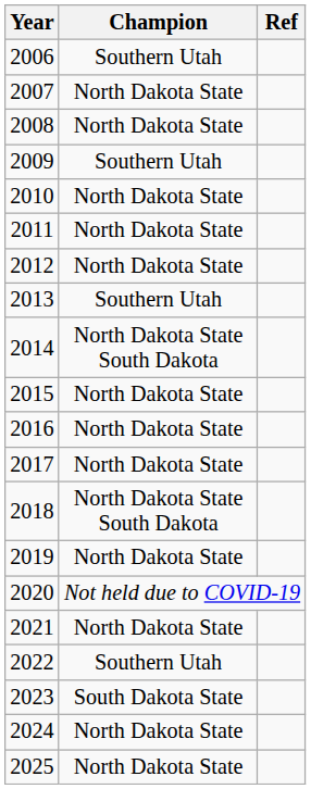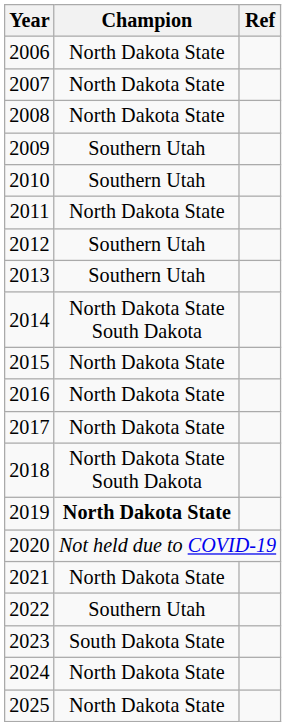 <table class="wikitable" style="text-align:center">
 <tr>
 <th>Year</th>
 <th>Champion</th>
 <th>Ref</th>
 </tr>
 <tr>
 <td>2006</td>
-<td>Southern Utah</td>
+<td>North Dakota State</td>
 <td></td>
 </tr>
 <tr>
 <td>2007</td>
 <td>North Dakota State</td>
 <td></td>
 </tr>
 <tr>
 <td>2008</td>
 <td>North Dakota State</td>
 <td></td>
 </tr>
 <tr>
 <td>2009</td>
 <td>Southern Utah</td>
 <td></td>
 </tr>
 <tr>
 <td>2010</td>
-<td>North Dakota State</td>
+<td>Southern Utah</td>
 <td></td>
 </tr>
 <tr>
 <td>2011</td>
 <td>North Dakota State</td>
 <td></td>
 </tr>
 <tr>
 <td>2012</td>
-<td>North Dakota State</td>
+<td>Southern Utah</td>
 <td></td>
 </tr>
 <tr>
 <td>2013</td>
 <td>Southern Utah</td>
 <td></td>
 </tr>
 <tr>
 <td>2014</td>
 <td>North Dakota State<br>South Dakota</td>
 <td></td>
 </tr>
 <tr>
 <td>2015</td>
 <td>North Dakota State</td>
 <td></td>
 </tr>
 <tr>
 <td>2016</td>
 <td>North Dakota State</td>
 <td></td>
 </tr>
 <tr>
 <td>2017</td>
 <td>North Dakota State</td>
 <td></td>
 </tr>
 <tr>
 <td>2018</td>
 <td>North Dakota State<br>South Dakota</td>
 <td></td>
 </tr>
 <tr>
 <td>2019</td>
-<td>North Dakota State</td>
+<td><strong>North Dakota State</strong></td>
 <td></td>
 </tr>
 <tr>
 <td>2020</td>
 <td colspan=2><em>Not held due to <a href='#'>COVID-19</a></em></td>
 </tr>
 <tr>
 <td>2021</td>
 <td>North Dakota State</td>
 <td></td>
 </tr>
 <tr>
 <td>2022</td>
 <td>Southern Utah</td>
 <td></td>
 </tr>
 <tr>
 <td>2023</td>
 <td>South Dakota State</td>
 <td></td>
 </tr>
 <tr>
 <td>2024</td>
 <td>North Dakota State</td>
 <td></td>
 </tr>
 <tr>
 <td>2025</td>
 <td>North Dakota State</td>
 <td></td>
 </tr>
 </table>
